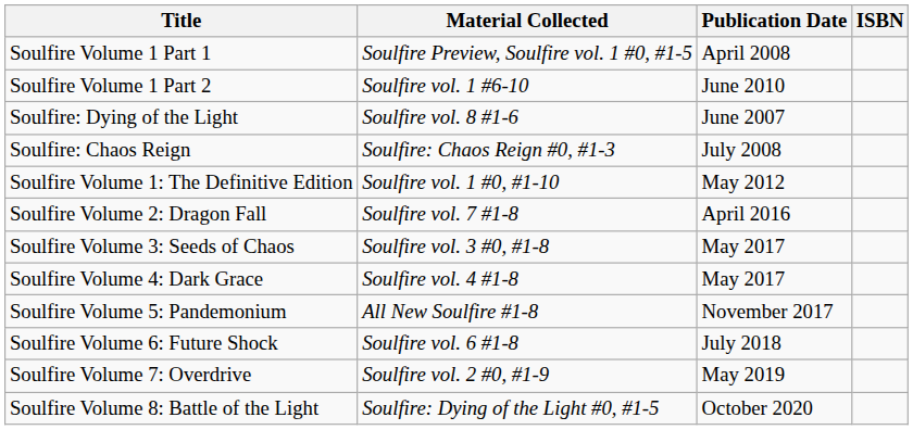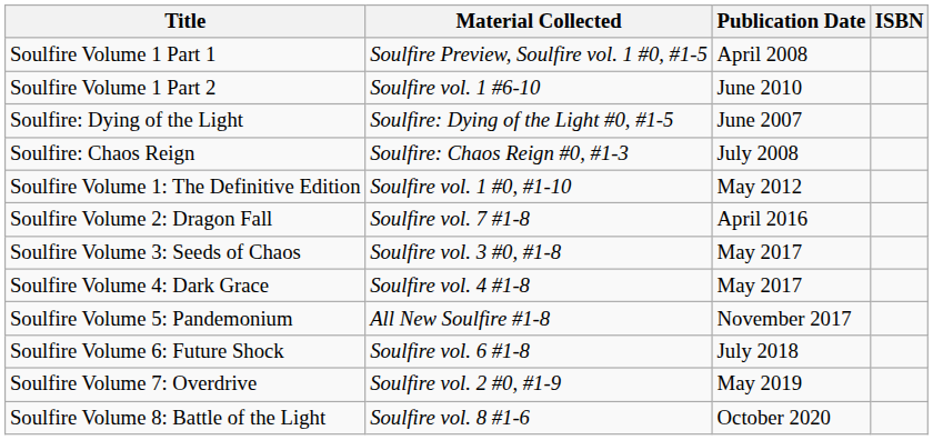 <table class="wikitable">
 <tr>
 <th>Title</th>
 <th>Material Collected</th>
 <th>Publication Date</th>
 <th>ISBN</th>
 </tr>
 <tr>
 <td>Soulfire Volume 1 Part 1</td>
 <td><em>Soulfire Preview, Soulfire vol. 1 #0, #1-5</em></td>
 <td>April 2008</td>
 <td></td>
 </tr>
 <tr>
 <td>Soulfire Volume 1 Part 2</td>
 <td><em>Soulfire vol. 1 #6-10</em></td>
 <td>June 2010</td>
 <td></td>
 </tr>
 <tr>
 <td>Soulfire: Dying of the Light</td>
-<td><em>Soulfire vol. 8 #1-6</em></td>
+<td><em>Soulfire: Dying of the Light #0, #1-5</em></td>
 <td>June 2007</td>
 <td></td>
 </tr>
 <tr>
 <td>Soulfire: Chaos Reign</td>
 <td><em>Soulfire: Chaos Reign #0, #1-3</em></td>
 <td>July 2008</td>
 <td></td>
 </tr>
 <tr>
 <td>Soulfire Volume 1: The Definitive Edition</td>
 <td><em>Soulfire vol. 1 #0, #1-10</em></td>
 <td>May 2012</td>
 <td></td>
 </tr>
 <tr>
 <td>Soulfire Volume 2: Dragon Fall</td>
 <td><em>Soulfire vol. 7 #1-8</em></td>
 <td>April 2016</td>
 <td></td>
 </tr>
 <tr>
 <td>Soulfire Volume 3: Seeds of Chaos</td>
 <td><em>Soulfire vol. 3 #0, #1-8</em></td>
 <td>May 2017</td>
 <td></td>
 </tr>
 <tr>
 <td>Soulfire Volume 4: Dark Grace</td>
 <td><em>Soulfire vol. 4 #1-8</em></td>
 <td>May 2017</td>
 <td></td>
 </tr>
 <tr>
 <td>Soulfire Volume 5: Pandemonium</td>
 <td><em>All New Soulfire #1-8</em></td>
 <td>November 2017</td>
 <td></td>
 </tr>
 <tr>
 <td>Soulfire Volume 6: Future Shock</td>
 <td><em>Soulfire vol. 6 #1-8</em></td>
 <td>July 2018</td>
 <td></td>
 </tr>
 <tr>
 <td>Soulfire Volume 7: Overdrive</td>
 <td><em>Soulfire vol. 2 #0, #1-9</em></td>
 <td>May 2019</td>
 <td></td>
 </tr>
 <tr>
 <td>Soulfire Volume 8: Battle of the Light</td>
-<td><em>Soulfire: Dying of the Light #0, #1-5</em></td>
+<td><em>Soulfire vol. 8 #1-6</em></td>
 <td>October 2020</td>
 <td></td>
 </tr>
 </table>
